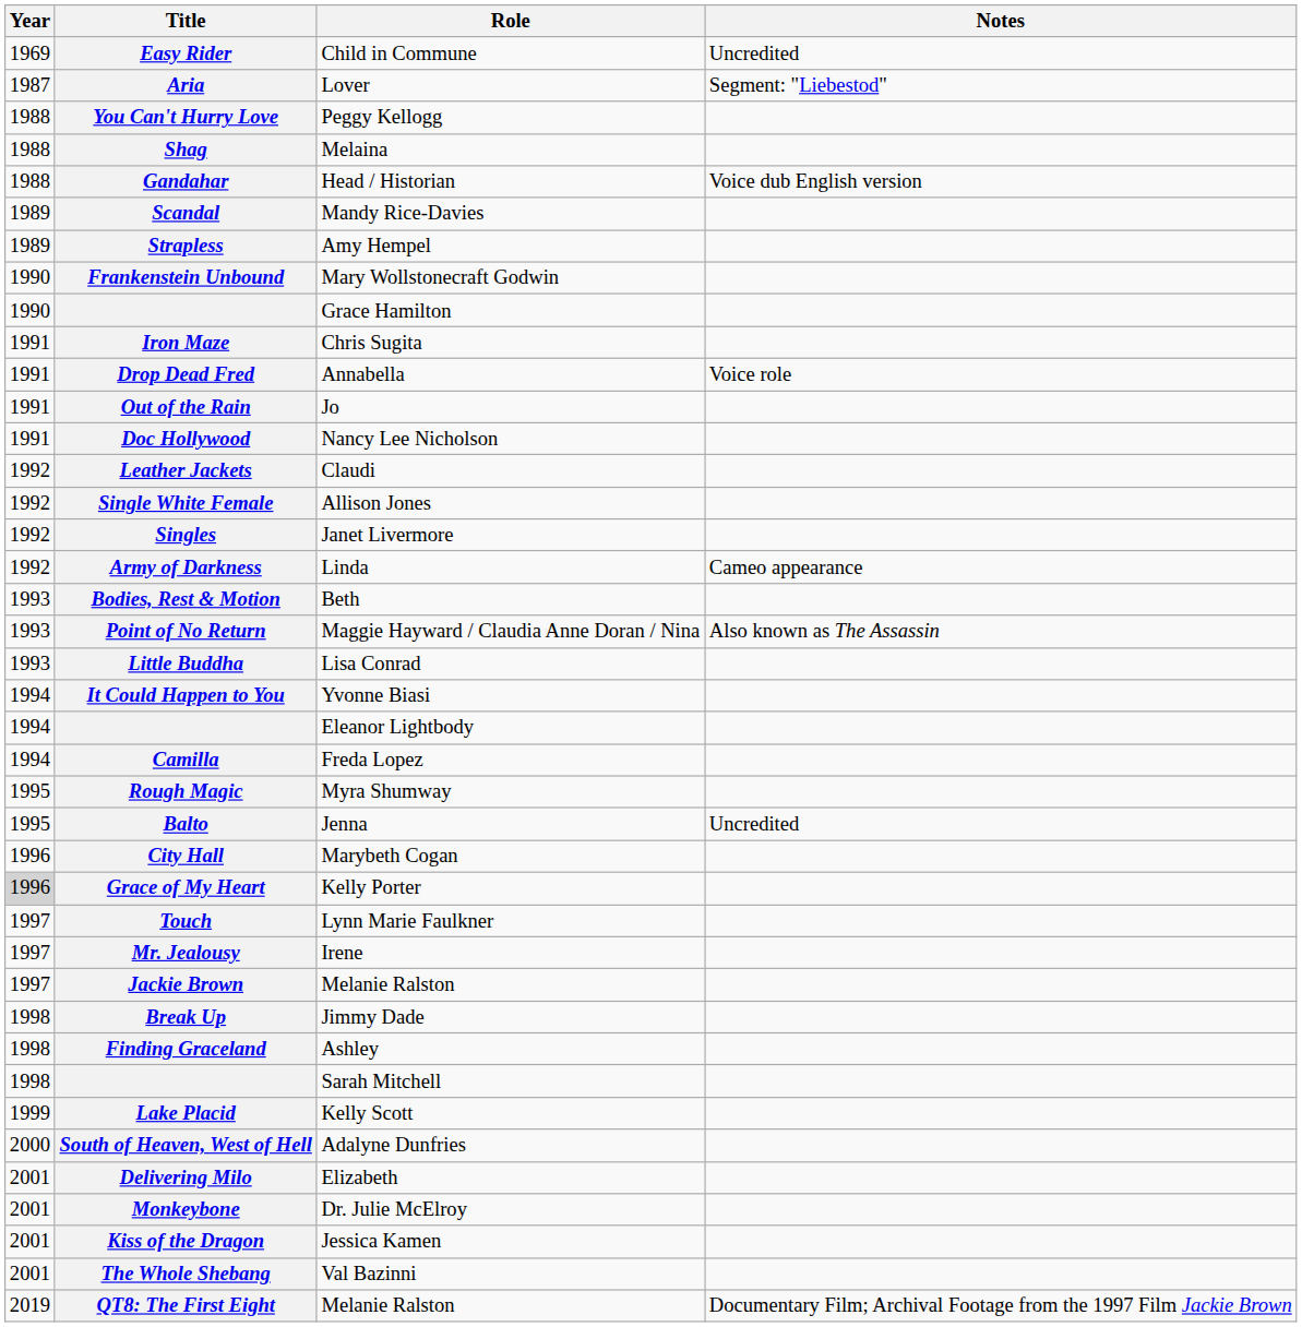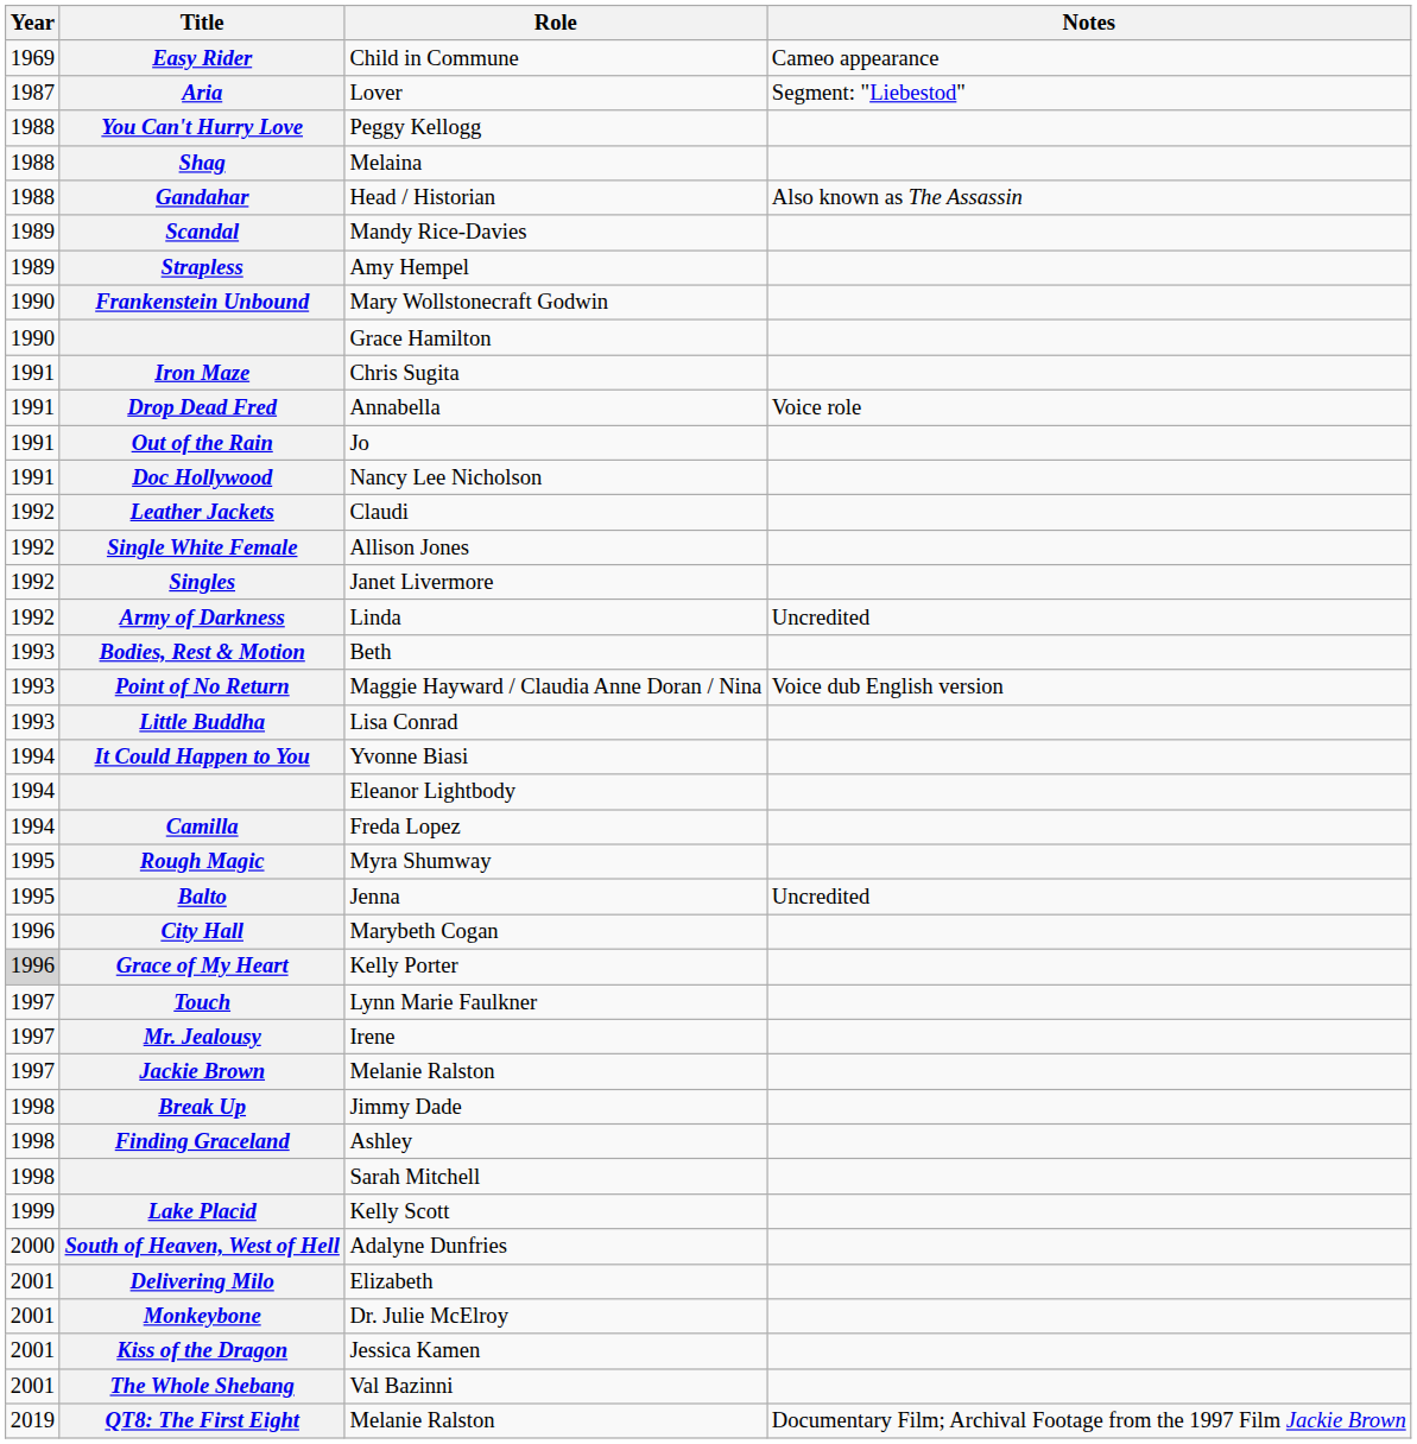 <table class="wikitable sortable plainrowheaders">
 <tr>
 <th scope="col">Year</th>
 <th scope="col">Title</th>
 <th scope="col">Role</th>
 <th scope="col" class="unsortable">Notes</th>
 </tr>
 <tr>
 <td>1969</td>
 <th scope="row"><em><a href='#'>Easy Rider</a></em></th>
 <td>Child in Commune</td>
-<td>Uncredited</td>
+<td>Cameo appearance</td>
 </tr>
 <tr>
 <td>1987</td>
 <th scope="row"><em><a href='#'>Aria</a></em></th>
 <td>Lover</td>
 <td>Segment: "<a href='#'>Liebestod</a>"</td>
 </tr>
 <tr>
 <td>1988</td>
 <th scope="row"><em><a href='#'>You Can't Hurry Love</a></em></th>
 <td>Peggy Kellogg</td>
 <td></td>
 </tr>
 <tr>
 <td>1988</td>
 <th scope="row"><em><a href='#'>Shag</a></em></th>
 <td>Melaina</td>
 <td></td>
 </tr>
 <tr>
 <td>1988</td>
 <th scope="row"><em><a href='#'>Gandahar</a></em></th>
 <td>Head / Historian</td>
-<td>Voice dub English version</td>
+<td>Also known as <em>The Assassin</em></td>
 </tr>
 <tr>
 <td>1989</td>
 <th scope="row"><em><a href='#'>Scandal</a></em></th>
 <td>Mandy Rice-Davies</td>
 <td></td>
 </tr>
 <tr>
 <td>1989</td>
 <th scope="row"><em><a href='#'>Strapless</a></em></th>
 <td>Amy Hempel</td>
 <td></td>
 </tr>
 <tr>
 <td>1990</td>
 <th scope="row"><em><a href='#'>Frankenstein Unbound</a></em></th>
 <td>Mary Wollstonecraft Godwin</td>
 <td></td>
 </tr>
 <tr>
 <td>1990</td>
 <th scope="row"><em></em></th>
 <td>Grace Hamilton</td>
 <td></td>
 </tr>
 <tr>
 <td>1991</td>
 <th scope="row"><em><a href='#'>Iron Maze</a></em></th>
 <td>Chris Sugita</td>
 <td></td>
 </tr>
 <tr>
 <td>1991</td>
 <th scope="row"><em><a href='#'>Drop Dead Fred</a></em></th>
 <td>Annabella</td>
 <td>Voice role</td>
 </tr>
 <tr>
 <td>1991</td>
 <th scope="row"><em><a href='#'>Out of the Rain</a></em></th>
 <td>Jo</td>
 <td></td>
 </tr>
 <tr>
 <td>1991</td>
 <th scope="row"><em><a href='#'>Doc Hollywood</a></em></th>
 <td>Nancy Lee Nicholson</td>
 <td></td>
 </tr>
 <tr>
 <td>1992</td>
 <th scope="row"><em><a href='#'>Leather Jackets</a></em></th>
 <td>Claudi</td>
 <td></td>
 </tr>
 <tr>
 <td>1992</td>
 <th scope="row"><em><a href='#'>Single White Female</a></em></th>
 <td>Allison Jones</td>
 <td></td>
 </tr>
 <tr>
 <td>1992</td>
 <th scope="row"><em><a href='#'>Singles</a></em></th>
 <td>Janet Livermore</td>
 <td></td>
 </tr>
 <tr>
 <td>1992</td>
 <th scope="row"><em><a href='#'>Army of Darkness</a></em></th>
 <td>Linda</td>
-<td>Cameo appearance</td>
+<td>Uncredited</td>
 </tr>
 <tr>
 <td>1993</td>
 <th scope="row"><em><a href='#'>Bodies, Rest & Motion</a></em></th>
 <td>Beth</td>
 <td></td>
 </tr>
 <tr>
 <td>1993</td>
 <th scope="row"><em><a href='#'>Point of No Return</a></em></th>
 <td>Maggie Hayward / Claudia Anne Doran / Nina</td>
-<td>Also known as <em>The Assassin</em></td>
+<td>Voice dub English version</td>
 </tr>
 <tr>
 <td>1993</td>
 <th scope="row"><em><a href='#'>Little Buddha</a></em></th>
 <td>Lisa Conrad</td>
 <td></td>
 </tr>
 <tr>
 <td>1994</td>
 <th scope="row"><em><a href='#'>It Could Happen to You</a></em></th>
 <td>Yvonne Biasi</td>
 <td></td>
 </tr>
 <tr>
 <td>1994</td>
 <th scope="row"><em></em></th>
 <td>Eleanor Lightbody</td>
 <td></td>
 </tr>
 <tr>
 <td>1994</td>
 <th scope="row"><em><a href='#'>Camilla</a></em></th>
 <td>Freda Lopez</td>
 <td></td>
 </tr>
 <tr>
 <td>1995</td>
 <th scope="row"><em><a href='#'>Rough Magic</a></em></th>
 <td>Myra Shumway</td>
 <td></td>
 </tr>
 <tr>
 <td>1995</td>
 <th scope="row"><em><a href='#'>Balto</a></em></th>
 <td>Jenna</td>
 <td>Uncredited</td>
 </tr>
 <tr>
 <td>1996</td>
 <th scope="row"><em><a href='#'>City Hall</a></em></th>
 <td>Marybeth Cogan</td>
 <td></td>
 </tr>
 <tr>
 <td style="background: lightgrey;">1996</td>
 <th scope="row"><em><a href='#'>Grace of My Heart</a></em></th>
 <td>Kelly Porter</td>
 <td></td>
 </tr>
 <tr>
 <td>1997</td>
 <th scope="row"><em><a href='#'>Touch</a></em></th>
 <td>Lynn Marie Faulkner</td>
 <td></td>
 </tr>
 <tr>
 <td>1997</td>
 <th scope="row"><em><a href='#'>Mr. Jealousy</a></em></th>
 <td>Irene</td>
 <td></td>
 </tr>
 <tr>
 <td>1997</td>
 <th scope="row"><em><a href='#'>Jackie Brown</a></em></th>
 <td>Melanie Ralston</td>
 <td></td>
 </tr>
 <tr>
 <td>1998</td>
 <th scope="row"><em><a href='#'>Break Up</a></em></th>
 <td>Jimmy Dade</td>
 <td></td>
 </tr>
 <tr>
 <td>1998</td>
 <th scope="row"><em><a href='#'>Finding Graceland</a></em></th>
 <td>Ashley</td>
 <td></td>
 </tr>
 <tr>
 <td>1998</td>
 <th scope="row"><em></em></th>
 <td>Sarah Mitchell</td>
 <td></td>
 </tr>
 <tr>
 <td>1999</td>
 <th scope="row"><em><a href='#'>Lake Placid</a></em></th>
 <td>Kelly Scott</td>
 <td></td>
 </tr>
 <tr>
 <td>2000</td>
 <th scope="row"><em><a href='#'>South of Heaven, West of Hell</a></em></th>
 <td>Adalyne Dunfries</td>
 <td></td>
 </tr>
 <tr>
 <td>2001</td>
 <th scope="row"><em><a href='#'>Delivering Milo</a></em></th>
 <td>Elizabeth</td>
 <td></td>
 </tr>
 <tr>
 <td>2001</td>
 <th scope="row"><em><a href='#'>Monkeybone</a></em></th>
 <td>Dr. Julie McElroy</td>
 <td></td>
 </tr>
 <tr>
 <td>2001</td>
 <th scope="row"><em><a href='#'>Kiss of the Dragon</a></em></th>
 <td>Jessica Kamen</td>
 <td></td>
 </tr>
 <tr>
 <td>2001</td>
 <th scope="row"><em><a href='#'>The Whole Shebang</a></em></th>
 <td>Val Bazinni</td>
 <td></td>
 </tr>
 <tr>
 <td>2019</td>
 <th scope="row"><em><a href='#'>QT8: The First Eight</a></em></th>
 <td>Melanie Ralston</td>
 <td>Documentary Film; Archival Footage from the 1997 Film <em><a href='#'>Jackie Brown</a></em></td>
 </tr>
 </table>
